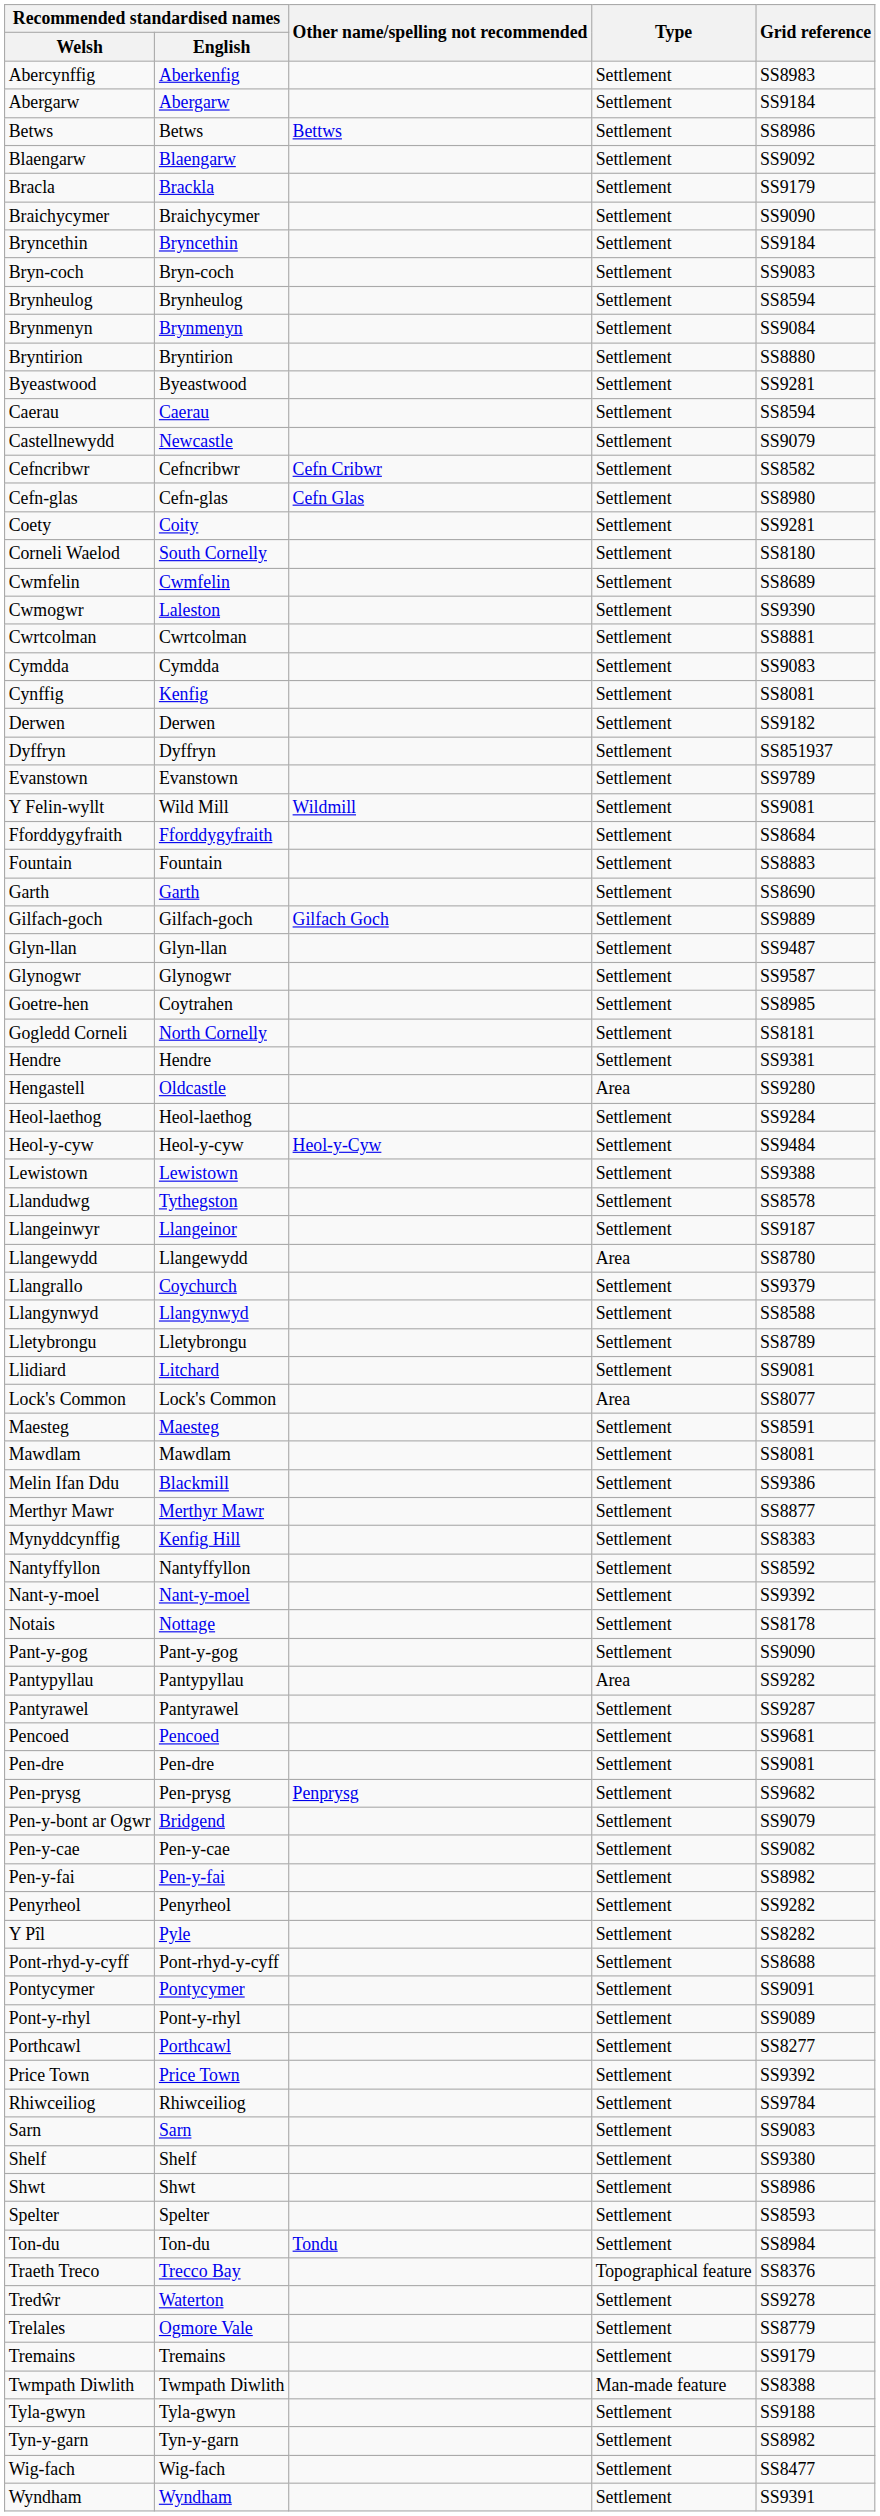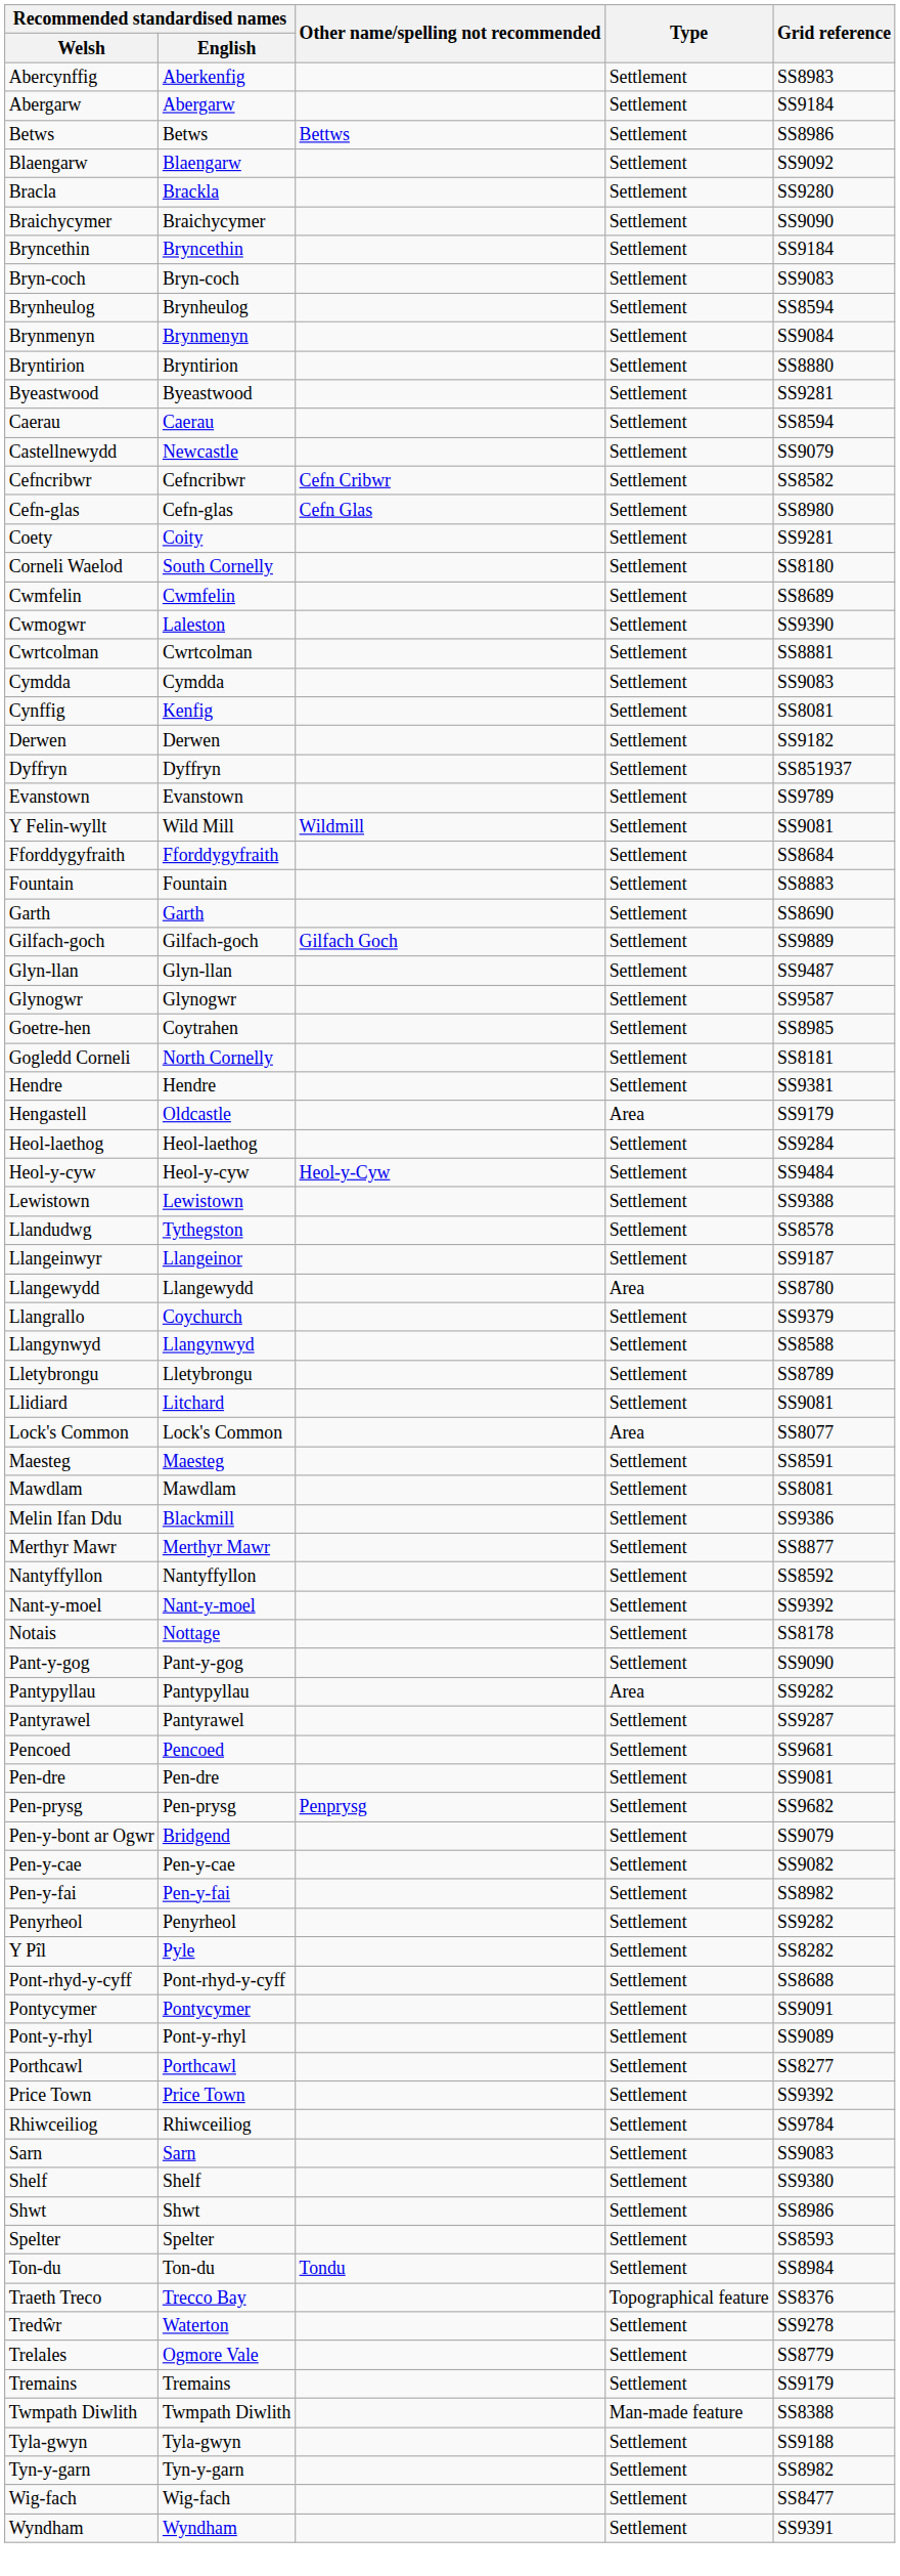 <table class="wikitable sortable">
 <tr>
 <th colspan="2">Recommended standardised names</th>
 <th rowspan="2">Other name/spelling not recommended</th>
 <th rowspan="2">Type</th>
 <th rowspan="2">Grid reference</th>
 </tr>
 <tr>
 <th>Welsh</th>
 <th>English</th>
 </tr>
 <tr>
 <td>Abercynffig</td>
 <td><a href='#'>Aberkenfig</a></td>
 <td></td>
 <td>Settlement</td>
 <td>SS8983</td>
 </tr>
 <tr>
 <td>Abergarw</td>
 <td><a href='#'>Abergarw</a></td>
 <td></td>
 <td>Settlement</td>
 <td>SS9184</td>
 </tr>
 <tr>
 <td>Betws</td>
 <td>Betws</td>
 <td><a href='#'>Bettws</a></td>
 <td>Settlement</td>
 <td>SS8986</td>
 </tr>
 <tr>
 <td>Blaengarw</td>
 <td><a href='#'>Blaengarw</a></td>
 <td></td>
 <td>Settlement</td>
 <td>SS9092</td>
 </tr>
 <tr>
 <td>Bracla</td>
 <td><a href='#'>Brackla</a></td>
 <td></td>
 <td>Settlement</td>
-<td>SS9179</td>
+<td>SS9280</td>
 </tr>
 <tr>
 <td>Braichycymer</td>
 <td>Braichycymer</td>
 <td></td>
 <td>Settlement</td>
 <td>SS9090</td>
 </tr>
 <tr>
 <td>Bryncethin</td>
 <td><a href='#'>Bryncethin</a></td>
 <td></td>
 <td>Settlement</td>
 <td>SS9184</td>
 </tr>
 <tr>
 <td>Bryn-coch</td>
 <td>Bryn-coch</td>
 <td></td>
 <td>Settlement</td>
 <td>SS9083</td>
 </tr>
 <tr>
 <td>Brynheulog</td>
 <td>Brynheulog</td>
 <td></td>
 <td>Settlement</td>
 <td>SS8594</td>
 </tr>
 <tr>
 <td>Brynmenyn</td>
 <td><a href='#'>Brynmenyn</a></td>
 <td></td>
 <td>Settlement</td>
 <td>SS9084</td>
 </tr>
 <tr>
 <td>Bryntirion</td>
 <td>Bryntirion</td>
 <td></td>
 <td>Settlement</td>
 <td>SS8880</td>
 </tr>
 <tr>
 <td>Byeastwood</td>
 <td>Byeastwood</td>
 <td></td>
 <td>Settlement</td>
 <td>SS9281</td>
 </tr>
 <tr>
 <td>Caerau</td>
 <td><a href='#'>Caerau</a></td>
 <td></td>
 <td>Settlement</td>
 <td>SS8594</td>
 </tr>
 <tr>
 <td>Castellnewydd</td>
 <td><a href='#'>Newcastle</a></td>
 <td></td>
 <td>Settlement</td>
 <td>SS9079</td>
 </tr>
 <tr>
 <td>Cefncribwr</td>
 <td>Cefncribwr</td>
 <td><a href='#'>Cefn Cribwr</a></td>
 <td>Settlement</td>
 <td>SS8582</td>
 </tr>
 <tr>
 <td>Cefn-glas</td>
 <td>Cefn-glas</td>
 <td><a href='#'>Cefn Glas</a></td>
 <td>Settlement</td>
 <td>SS8980</td>
 </tr>
 <tr>
 <td>Coety</td>
 <td><a href='#'>Coity</a></td>
 <td></td>
 <td>Settlement</td>
 <td>SS9281</td>
 </tr>
 <tr>
 <td>Corneli Waelod</td>
 <td><a href='#'>South Cornelly</a></td>
 <td></td>
 <td>Settlement</td>
 <td>SS8180</td>
 </tr>
 <tr>
 <td>Cwmfelin</td>
 <td><a href='#'>Cwmfelin</a></td>
 <td></td>
 <td>Settlement</td>
 <td>SS8689</td>
 </tr>
 <tr>
 <td>Cwmogwr</td>
 <td><a href='#'>Laleston</a></td>
 <td></td>
 <td>Settlement</td>
 <td>SS9390</td>
 </tr>
 <tr>
 <td>Cwrtcolman</td>
 <td>Cwrtcolman</td>
 <td></td>
 <td>Settlement</td>
 <td>SS8881</td>
 </tr>
 <tr>
 <td>Cymdda</td>
 <td>Cymdda</td>
 <td></td>
 <td>Settlement</td>
 <td>SS9083</td>
 </tr>
 <tr>
 <td>Cynffig</td>
 <td><a href='#'>Kenfig</a></td>
 <td></td>
 <td>Settlement</td>
 <td>SS8081</td>
 </tr>
 <tr>
 <td>Derwen</td>
 <td>Derwen</td>
 <td></td>
 <td>Settlement</td>
 <td>SS9182</td>
 </tr>
 <tr>
 <td>Dyffryn</td>
 <td>Dyffryn</td>
 <td></td>
 <td>Settlement</td>
 <td>SS851937</td>
 </tr>
 <tr>
 <td>Evanstown</td>
 <td>Evanstown</td>
 <td></td>
 <td>Settlement</td>
 <td>SS9789</td>
 </tr>
 <tr>
 <td>Y Felin-wyllt</td>
 <td>Wild Mill</td>
 <td><a href='#'>Wildmill</a></td>
 <td>Settlement</td>
 <td>SS9081</td>
 </tr>
 <tr>
 <td>Fforddygyfraith</td>
 <td><a href='#'>Fforddygyfraith</a></td>
 <td></td>
 <td>Settlement</td>
 <td>SS8684</td>
 </tr>
 <tr>
 <td>Fountain</td>
 <td>Fountain</td>
 <td></td>
 <td>Settlement</td>
 <td>SS8883</td>
 </tr>
 <tr>
 <td>Garth</td>
 <td><a href='#'>Garth</a></td>
 <td></td>
 <td>Settlement</td>
 <td>SS8690</td>
 </tr>
 <tr>
 <td>Gilfach-goch</td>
 <td>Gilfach-goch</td>
 <td><a href='#'>Gilfach Goch</a></td>
 <td>Settlement</td>
 <td>SS9889</td>
 </tr>
 <tr>
 <td>Glyn-llan</td>
 <td>Glyn-llan</td>
 <td></td>
 <td>Settlement</td>
 <td>SS9487</td>
 </tr>
 <tr>
 <td>Glynogwr</td>
 <td>Glynogwr</td>
 <td></td>
 <td>Settlement</td>
 <td>SS9587</td>
 </tr>
 <tr>
 <td>Goetre-hen</td>
 <td>Coytrahen</td>
 <td></td>
 <td>Settlement</td>
 <td>SS8985</td>
 </tr>
 <tr>
 <td>Gogledd Corneli</td>
 <td><a href='#'>North Cornelly</a></td>
 <td></td>
 <td>Settlement</td>
 <td>SS8181</td>
 </tr>
 <tr>
 <td>Hendre</td>
 <td>Hendre</td>
 <td></td>
 <td>Settlement</td>
 <td>SS9381</td>
 </tr>
 <tr>
 <td>Hengastell</td>
 <td><a href='#'>Oldcastle</a></td>
 <td></td>
 <td>Area</td>
-<td>SS9280</td>
+<td>SS9179</td>
 </tr>
 <tr>
 <td>Heol-laethog</td>
 <td>Heol-laethog</td>
 <td></td>
 <td>Settlement</td>
 <td>SS9284</td>
 </tr>
 <tr>
 <td>Heol-y-cyw</td>
 <td>Heol-y-cyw</td>
 <td><a href='#'>Heol-y-Cyw</a></td>
 <td>Settlement</td>
 <td>SS9484</td>
 </tr>
 <tr>
 <td>Lewistown</td>
 <td><a href='#'>Lewistown</a></td>
 <td></td>
 <td>Settlement</td>
 <td>SS9388</td>
 </tr>
 <tr>
 <td>Llandudwg</td>
 <td><a href='#'>Tythegston</a></td>
 <td></td>
 <td>Settlement</td>
 <td>SS8578</td>
 </tr>
 <tr>
 <td>Llangeinwyr</td>
 <td><a href='#'>Llangeinor</a></td>
 <td></td>
 <td>Settlement</td>
 <td>SS9187</td>
 </tr>
 <tr>
 <td>Llangewydd</td>
 <td>Llangewydd</td>
 <td></td>
 <td>Area</td>
 <td>SS8780</td>
 </tr>
 <tr>
 <td>Llangrallo</td>
 <td><a href='#'>Coychurch</a></td>
 <td></td>
 <td>Settlement</td>
 <td>SS9379</td>
 </tr>
 <tr>
 <td>Llangynwyd</td>
 <td><a href='#'>Llangynwyd</a></td>
 <td></td>
 <td>Settlement</td>
 <td>SS8588</td>
 </tr>
 <tr>
 <td>Lletybrongu</td>
 <td>Lletybrongu</td>
 <td></td>
 <td>Settlement</td>
 <td>SS8789</td>
 </tr>
 <tr>
 <td>Llidiard</td>
 <td><a href='#'>Litchard</a></td>
 <td></td>
 <td>Settlement</td>
 <td>SS9081</td>
 </tr>
 <tr>
 <td>Lock's Common</td>
 <td>Lock's Common</td>
 <td></td>
 <td>Area</td>
 <td>SS8077</td>
 </tr>
 <tr>
 <td>Maesteg</td>
 <td><a href='#'>Maesteg</a></td>
 <td></td>
 <td>Settlement</td>
 <td>SS8591</td>
 </tr>
 <tr>
 <td>Mawdlam</td>
 <td>Mawdlam</td>
 <td></td>
 <td>Settlement</td>
 <td>SS8081</td>
 </tr>
 <tr>
 <td>Melin Ifan Ddu</td>
 <td><a href='#'>Blackmill</a></td>
 <td></td>
 <td>Settlement</td>
 <td>SS9386</td>
 </tr>
 <tr>
 <td>Merthyr Mawr</td>
 <td><a href='#'>Merthyr Mawr</a></td>
 <td></td>
 <td>Settlement</td>
 <td>SS8877</td>
-</tr>
-<tr>
-<td>Mynyddcynffig</td>
-<td><a href='#'>Kenfig Hill</a></td>
-<td></td>
-<td>Settlement</td>
-<td>SS8383</td>
 </tr>
 <tr>
 <td>Nantyffyllon</td>
 <td>Nantyffyllon</td>
 <td></td>
 <td>Settlement</td>
 <td>SS8592</td>
 </tr>
 <tr>
 <td>Nant-y-moel</td>
 <td><a href='#'>Nant-y-moel</a></td>
 <td></td>
 <td>Settlement</td>
 <td>SS9392</td>
 </tr>
 <tr>
 <td>Notais</td>
 <td><a href='#'>Nottage</a></td>
 <td></td>
 <td>Settlement</td>
 <td>SS8178</td>
 </tr>
 <tr>
 <td>Pant-y-gog</td>
 <td>Pant-y-gog</td>
 <td></td>
 <td>Settlement</td>
 <td>SS9090</td>
 </tr>
 <tr>
 <td>Pantypyllau</td>
 <td>Pantypyllau</td>
 <td></td>
 <td>Area</td>
 <td>SS9282</td>
 </tr>
 <tr>
 <td>Pantyrawel</td>
 <td>Pantyrawel</td>
 <td></td>
 <td>Settlement</td>
 <td>SS9287</td>
 </tr>
 <tr>
 <td>Pencoed</td>
 <td><a href='#'>Pencoed</a></td>
 <td></td>
 <td>Settlement</td>
 <td>SS9681</td>
 </tr>
 <tr>
 <td>Pen-dre</td>
 <td>Pen-dre</td>
 <td></td>
 <td>Settlement</td>
 <td>SS9081</td>
 </tr>
 <tr>
 <td>Pen-prysg</td>
 <td>Pen-prysg</td>
 <td><a href='#'>Penprysg</a></td>
 <td>Settlement</td>
 <td>SS9682</td>
 </tr>
 <tr>
 <td>Pen-y-bont ar Ogwr</td>
 <td><a href='#'>Bridgend</a></td>
 <td></td>
 <td>Settlement</td>
 <td>SS9079</td>
 </tr>
 <tr>
 <td>Pen-y-cae</td>
 <td>Pen-y-cae</td>
 <td></td>
 <td>Settlement</td>
 <td>SS9082</td>
 </tr>
 <tr>
 <td>Pen-y-fai</td>
 <td><a href='#'>Pen-y-fai</a></td>
 <td></td>
 <td>Settlement</td>
 <td>SS8982</td>
 </tr>
 <tr>
 <td>Penyrheol</td>
 <td>Penyrheol</td>
 <td></td>
 <td>Settlement</td>
 <td>SS9282</td>
 </tr>
 <tr>
 <td>Y Pîl</td>
 <td><a href='#'>Pyle</a></td>
 <td></td>
 <td>Settlement</td>
 <td>SS8282</td>
 </tr>
 <tr>
 <td>Pont-rhyd-y-cyff</td>
 <td>Pont-rhyd-y-cyff</td>
 <td></td>
 <td>Settlement</td>
 <td>SS8688</td>
 </tr>
 <tr>
 <td>Pontycymer</td>
 <td><a href='#'>Pontycymer</a></td>
 <td></td>
 <td>Settlement</td>
 <td>SS9091</td>
 </tr>
 <tr>
 <td>Pont-y-rhyl</td>
 <td>Pont-y-rhyl</td>
 <td></td>
 <td>Settlement</td>
 <td>SS9089</td>
 </tr>
 <tr>
 <td>Porthcawl</td>
 <td><a href='#'>Porthcawl</a></td>
 <td></td>
 <td>Settlement</td>
 <td>SS8277</td>
 </tr>
 <tr>
 <td>Price Town</td>
 <td><a href='#'>Price Town</a></td>
 <td></td>
 <td>Settlement</td>
 <td>SS9392</td>
 </tr>
 <tr>
 <td>Rhiwceiliog</td>
 <td>Rhiwceiliog</td>
 <td></td>
 <td>Settlement</td>
 <td>SS9784</td>
 </tr>
 <tr>
 <td>Sarn</td>
 <td><a href='#'>Sarn</a></td>
 <td></td>
 <td>Settlement</td>
 <td>SS9083</td>
 </tr>
 <tr>
 <td>Shelf</td>
 <td>Shelf</td>
 <td></td>
 <td>Settlement</td>
 <td>SS9380</td>
 </tr>
 <tr>
 <td>Shwt</td>
 <td>Shwt</td>
 <td></td>
 <td>Settlement</td>
 <td>SS8986</td>
 </tr>
 <tr>
 <td>Spelter</td>
 <td>Spelter</td>
 <td></td>
 <td>Settlement</td>
 <td>SS8593</td>
 </tr>
 <tr>
 <td>Ton-du</td>
 <td>Ton-du</td>
 <td><a href='#'>Tondu</a></td>
 <td>Settlement</td>
 <td>SS8984</td>
 </tr>
 <tr>
 <td>Traeth Treco</td>
 <td><a href='#'>Trecco Bay</a></td>
 <td></td>
 <td>Topographical feature</td>
 <td>SS8376</td>
 </tr>
 <tr>
 <td>Tredŵr</td>
 <td><a href='#'>Waterton</a></td>
 <td></td>
 <td>Settlement</td>
 <td>SS9278</td>
 </tr>
 <tr>
 <td>Trelales</td>
 <td><a href='#'>Ogmore Vale</a></td>
 <td></td>
 <td>Settlement</td>
 <td>SS8779</td>
 </tr>
 <tr>
 <td>Tremains</td>
 <td>Tremains</td>
 <td></td>
 <td>Settlement</td>
 <td>SS9179</td>
 </tr>
 <tr>
 <td>Twmpath Diwlith</td>
 <td>Twmpath Diwlith</td>
 <td></td>
 <td>Man-made feature</td>
 <td>SS8388</td>
 </tr>
 <tr>
 <td>Tyla-gwyn</td>
 <td>Tyla-gwyn</td>
 <td></td>
 <td>Settlement</td>
 <td>SS9188</td>
 </tr>
 <tr>
 <td>Tyn-y-garn</td>
 <td>Tyn-y-garn</td>
 <td></td>
 <td>Settlement</td>
 <td>SS8982</td>
 </tr>
 <tr>
 <td>Wig-fach</td>
 <td>Wig-fach</td>
 <td></td>
 <td>Settlement</td>
 <td>SS8477</td>
 </tr>
 <tr>
 <td>Wyndham</td>
 <td><a href='#'>Wyndham</a></td>
 <td></td>
 <td>Settlement</td>
 <td>SS9391</td>
 </tr>
 </table>
